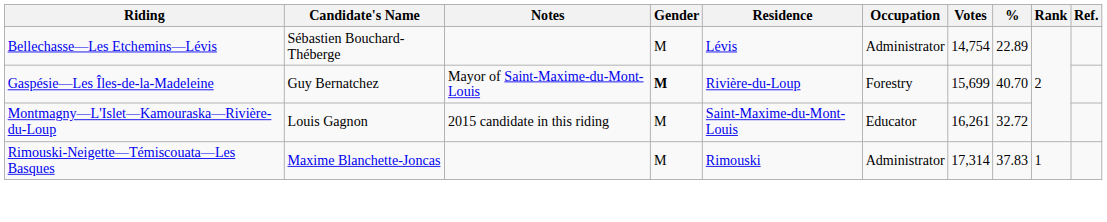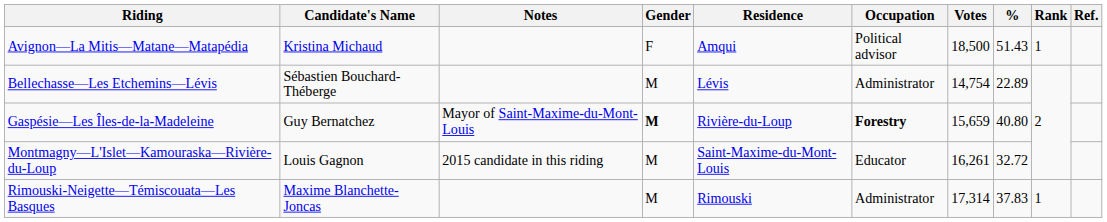 <table class="wikitable sortable">
 <tr>
 <th>Riding</th>
 <th>Candidate's Name</th>
 <th>Notes</th>
 <th>Gender</th>
 <th>Residence</th>
 <th>Occupation</th>
 <th>Votes</th>
 <th>%</th>
 <th>Rank</th>
 <th>Ref.</th>
+</tr>
+<tr>
+<td><a href='#'>Avignon—La Mitis—Matane—Matapédia</a></td>
+<td><a href='#'>Kristina Michaud</a></td>
+<td></td>
+<td>F</td>
+<td><a href='#'>Amqui</a></td>
+<td>Political advisor</td>
+<td>18,500</td>
+<td>51.43</td>
+<td>1</td>
+<td></td>
 </tr>
 <tr>
 <td><a href='#'>Bellechasse—Les Etchemins—Lévis</a></td>
 <td>Sébastien Bouchard-Théberge</td>
 <td></td>
 <td>M</td>
 <td><a href='#'>Lévis</a></td>
 <td>Administrator</td>
 <td>14,754</td>
 <td>22.89</td>
 <td rowspan="3">2</td>
 <td></td>
 </tr>
 <tr>
 <td><a href='#'>Gaspésie—Les Îles-de-la-Madeleine</a></td>
 <td>Guy Bernatchez</td>
 <td>Mayor of <a href='#'>Saint-Maxime-du-Mont-Louis</a></td>
 <td><strong>M</strong></td>
 <td><a href='#'>Rivière-du-Loup</a></td>
-<td>Forestry</td>
-<td>15,699</td>
-<td>40.70</td>
+<td><strong>Forestry</strong></td>
+<td>15,659</td>
+<td>40.80</td>
 <td></td>
 </tr>
 <tr>
 <td><a href='#'>Montmagny—L'Islet—Kamouraska—Rivière-du-Loup</a></td>
 <td>Louis Gagnon</td>
 <td>2015 candidate in this riding</td>
 <td>M</td>
 <td><a href='#'>Saint-Maxime-du-Mont-Louis</a></td>
 <td>Educator</td>
 <td>16,261</td>
 <td>32.72</td>
 <td></td>
 </tr>
 <tr>
 <td><a href='#'>Rimouski-Neigette—Témiscouata—Les Basques</a></td>
 <td><a href='#'>Maxime Blanchette-Joncas</a></td>
 <td></td>
 <td>M</td>
 <td><a href='#'>Rimouski</a></td>
 <td>Administrator</td>
 <td>17,314</td>
 <td>37.83</td>
 <td>1</td>
 <td></td>
 </tr>
 </table>
